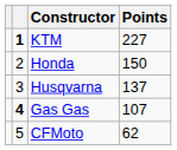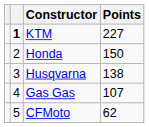 <table class="wikitable" style="font-size: 95%;">
 <tr>
 <th></th>
 <th></th>
 <th>Constructor</th>
 <th>Points</th>
 </tr>
 <tr>
 <td></td>
 <td align=center><strong>1</strong></td>
 <td> <a href='#'>KTM</a></td>
 <td align=left>227</td>
 </tr>
 <tr>
 <td></td>
 <td align=center>2</td>
 <td> <a href='#'>Honda</a></td>
 <td align=left>150</td>
 </tr>
 <tr>
 <td></td>
 <td align=center>3</td>
 <td> <a href='#'>Husqvarna</a></td>
-<td align=left>137</td>
+<td align=left>138</td>
 </tr>
 <tr>
 <td></td>
-<td align=center><strong>4</strong></td>
+<td align=center>4</td>
 <td> <a href='#'>Gas Gas</a></td>
 <td align=left>107</td>
 </tr>
 <tr>
 <td></td>
 <td align=center>5</td>
 <td> <a href='#'>CFMoto</a></td>
 <td align=left>62</td>
 </tr>
 </table>
